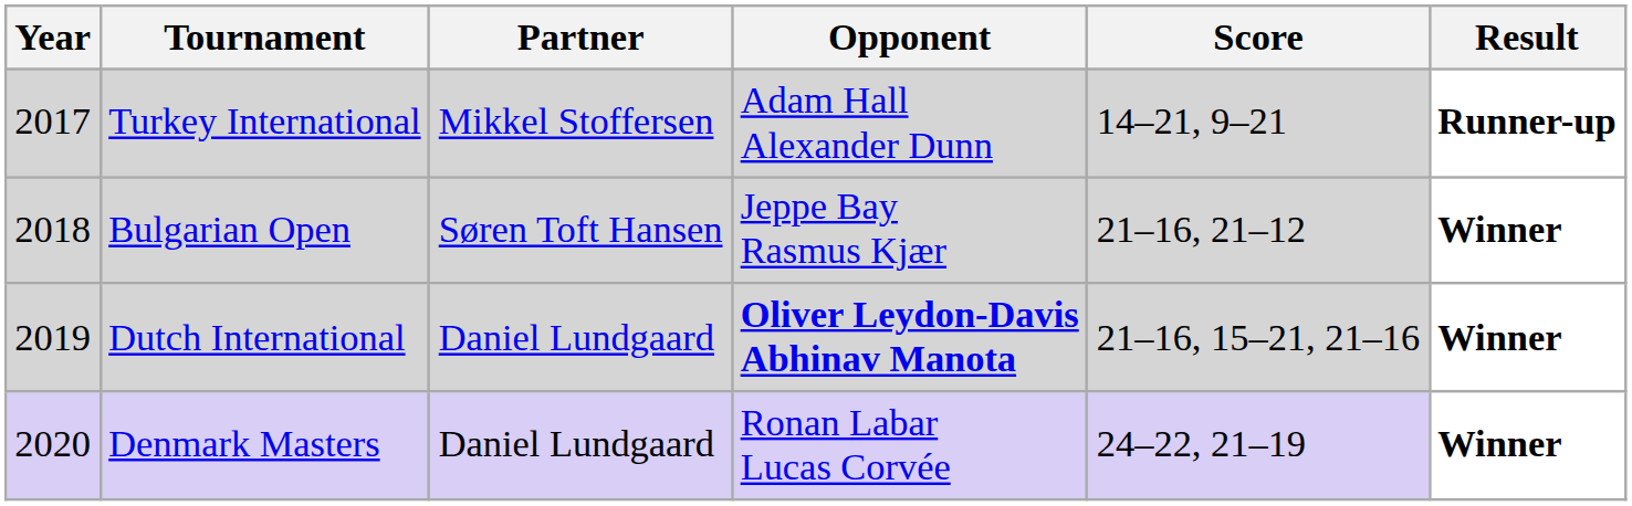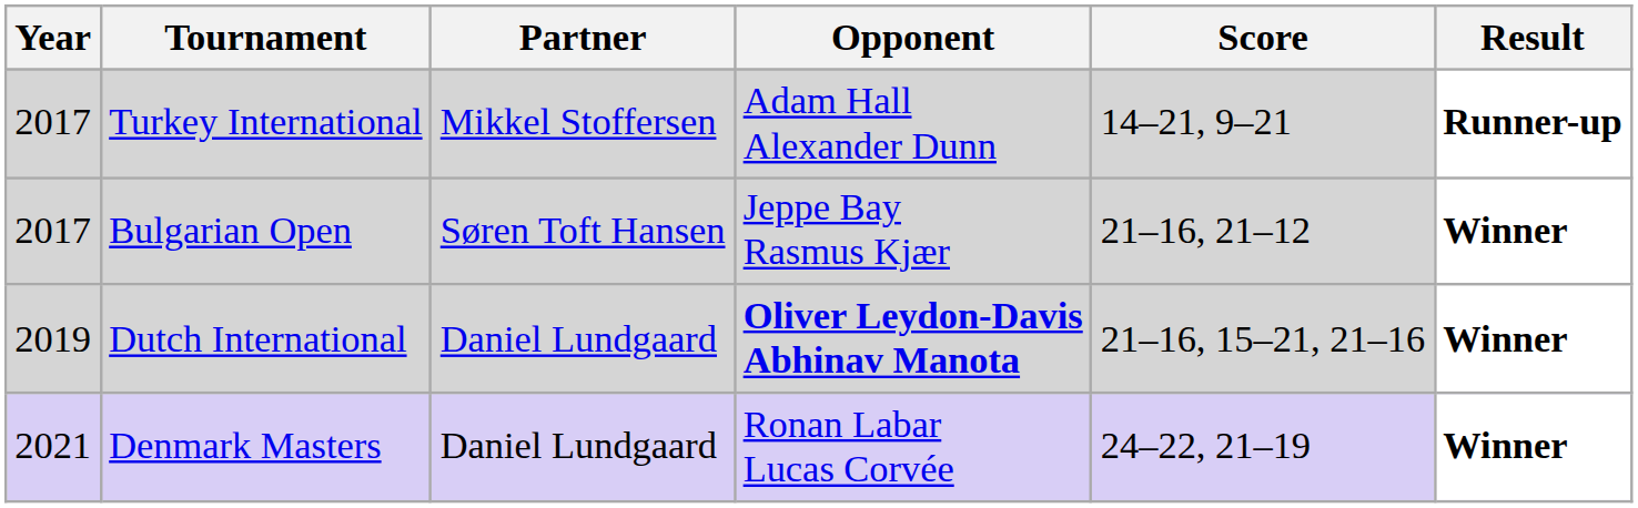 <table class="sortable wikitable" style="font-size: 90%;">
 <tr>
 <th>Year</th>
 <th>Tournament</th>
 <th>Partner</th>
 <th>Opponent</th>
 <th>Score</th>
 <th>Result</th>
 </tr>
 <tr style="background:#D5D5D5">
 <td align="center">2017</td>
 <td align="left"><a href='#'>Turkey International</a></td>
 <td align="left"> <a href='#'>Mikkel Stoffersen</a></td>
 <td align="left"> <a href='#'>Adam Hall</a><br> <a href='#'>Alexander Dunn</a></td>
 <td align="left">14–21, 9–21</td>
 <td style="text-align:left; background:white"> <strong>Runner-up</strong></td>
 </tr>
 <tr style="background:#D5D5D5">
-<td align="center">2018</td>
+<td align="center">2017</td>
 <td align="left"><a href='#'>Bulgarian Open</a></td>
 <td align="left"> <a href='#'>Søren Toft Hansen</a></td>
 <td align="left"> <a href='#'>Jeppe Bay</a><br> <a href='#'>Rasmus Kjær</a></td>
 <td align="left">21–16, 21–12</td>
 <td style="text-align:left; background:white"> <strong>Winner</strong></td>
 </tr>
 <tr style="background:#D5D5D5">
 <td align="center">2019</td>
 <td align="left"><a href='#'>Dutch International</a></td>
 <td align="left"> <a href='#'>Daniel Lundgaard</a></td>
 <td align="left"><strong> <a href='#'>Oliver Leydon-Davis</a><br> <a href='#'>Abhinav Manota</a></strong></td>
 <td align="left">21–16, 15–21, 21–16</td>
 <td align="left" bgcolor="#ffffff"> <strong>Winner</strong></td>
 </tr>
 <tr bgcolor="#D8CEF6">
-<td align="center">2020</td>
+<td align="center">2021</td>
 <td align="left"><a href='#'>Denmark Masters</a></td>
 <td align="left"> Daniel Lundgaard</td>
 <td align="left"> <a href='#'>Ronan Labar</a><br> <a href='#'>Lucas Corvée</a></td>
 <td align="left">24–22, 21–19</td>
 <td style="text-align:left; background:white"> <strong>Winner</strong></td>
 </tr>
 </table>
